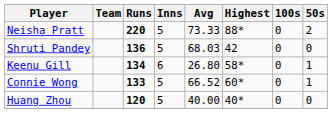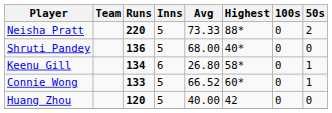 <table class="wikitable">
 <tr>
 <th>Player</th>
 <th>Team</th>
 <th>Runs</th>
 <th>Inns</th>
 <th>Avg</th>
 <th>Highest</th>
 <th>100s</th>
 <th>50s</th>
 </tr>
 <tr>
 <td><a href='#'>Neisha Pratt</a></td>
 <td></td>
 <td><strong>220</strong></td>
 <td>5</td>
 <td>73.33</td>
 <td>88*</td>
 <td>0</td>
 <td>2</td>
 </tr>
 <tr>
 <td><a href='#'>Shruti Pandey</a></td>
 <td></td>
 <td><strong>136</strong></td>
 <td>5</td>
-<td>68.03</td>
-<td>42</td>
+<td>68.00</td>
+<td>40*</td>
 <td>0</td>
 <td>0</td>
 </tr>
 <tr>
 <td><a href='#'>Keenu Gill</a></td>
 <td></td>
 <td><strong>134</strong></td>
 <td>6</td>
 <td>26.80</td>
 <td>58*</td>
 <td>0</td>
 <td>1</td>
 </tr>
 <tr>
 <td><a href='#'>Connie Wong</a></td>
 <td></td>
 <td><strong>133</strong></td>
 <td>5</td>
 <td>66.52</td>
 <td>60*</td>
 <td>0</td>
 <td>1</td>
 </tr>
 <tr>
 <td><a href='#'>Huang Zhou</a></td>
 <td></td>
 <td><strong>120</strong></td>
 <td>5</td>
 <td>40.00</td>
-<td>40*</td>
+<td>42</td>
 <td>0</td>
 <td>0</td>
 </tr>
 <tr>
 </tr>
 </table>
